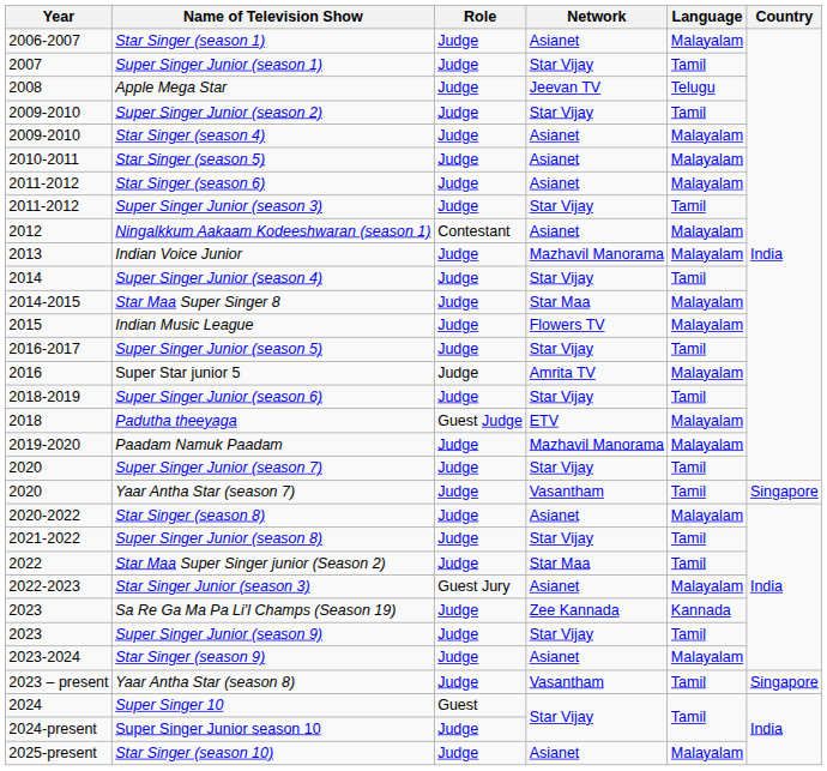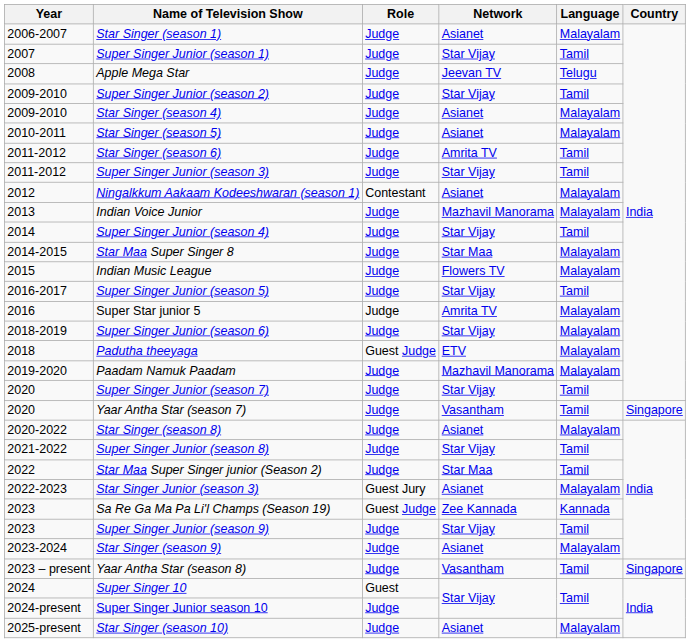 <table class="wikitable">
 <tr>
 <th>Year</th>
 <th>Name of Television Show</th>
 <th>Role</th>
 <th>Network</th>
 <th>Language</th>
 <th>Country</th>
 </tr>
 <tr>
 <td>2006-2007</td>
 <td><em><a href='#'>Star Singer (season 1)</a></em></td>
 <td><a href='#'>Judge</a></td>
 <td><a href='#'>Asianet</a></td>
 <td><a href='#'>Malayalam</a></td>
 <td rowspan="19"> <a href='#'>India</a></td>
 </tr>
 <tr>
 <td>2007</td>
 <td><em><a href='#'>Super Singer Junior (season 1)</a></em></td>
 <td><a href='#'>Judge</a></td>
 <td><a href='#'>Star Vijay</a></td>
 <td><a href='#'>Tamil</a></td>
 </tr>
 <tr>
 <td>2008</td>
 <td><em>Apple Mega Star</em></td>
 <td><a href='#'>Judge</a></td>
 <td><a href='#'>Jeevan TV</a></td>
 <td><a href='#'>Telugu</a></td>
 </tr>
 <tr>
 <td>2009-2010</td>
 <td><em><a href='#'>Super Singer Junior (season 2)</a></em></td>
 <td><a href='#'>Judge</a></td>
 <td><a href='#'>Star Vijay</a></td>
 <td><a href='#'>Tamil</a></td>
 </tr>
 <tr>
 <td>2009-2010</td>
 <td><em><a href='#'>Star Singer (season 4)</a></em></td>
 <td><a href='#'>Judge</a></td>
 <td><a href='#'>Asianet</a></td>
 <td><a href='#'>Malayalam</a></td>
 </tr>
 <tr>
 <td>2010-2011</td>
 <td><em><a href='#'>Star Singer (season 5)</a></em></td>
 <td><a href='#'>Judge</a></td>
 <td><a href='#'>Asianet</a></td>
 <td><a href='#'>Malayalam</a></td>
 </tr>
 <tr>
 <td>2011-2012</td>
 <td><em><a href='#'>Star Singer (season 6)</a></em></td>
 <td><a href='#'>Judge</a></td>
-<td><a href='#'>Asianet</a></td>
-<td><a href='#'>Malayalam</a></td>
+<td><a href='#'>Amrita TV</a></td>
+<td><a href='#'>Tamil</a></td>
 </tr>
 <tr>
 <td>2011-2012</td>
 <td><em><a href='#'>Super Singer Junior (season 3)</a></em></td>
 <td><a href='#'>Judge</a></td>
 <td><a href='#'>Star Vijay</a></td>
 <td><a href='#'>Tamil</a></td>
 </tr>
 <tr>
 <td>2012</td>
 <td><em><a href='#'>Ningalkkum Aakaam Kodeeshwaran (season 1)</a></em></td>
 <td>Contestant</td>
 <td><a href='#'>Asianet</a></td>
 <td><a href='#'>Malayalam</a></td>
 </tr>
 <tr>
 <td>2013</td>
 <td><em>Indian Voice Junior</em></td>
 <td><a href='#'>Judge</a></td>
 <td><a href='#'>Mazhavil Manorama</a></td>
 <td><a href='#'>Malayalam</a></td>
 </tr>
 <tr>
 <td>2014</td>
 <td><em><a href='#'>Super Singer Junior (season 4)</a></em></td>
 <td><a href='#'>Judge</a></td>
 <td><a href='#'>Star Vijay</a></td>
 <td><a href='#'>Tamil</a></td>
 </tr>
 <tr>
 <td>2014-2015</td>
 <td><em><a href='#'>Star Maa</a> Super Singer 8</em> </td>
 <td><a href='#'>Judge</a></td>
 <td><a href='#'>Star Maa</a></td>
 <td><a href='#'>Malayalam</a></td>
 </tr>
 <tr>
 <td>2015</td>
 <td><em>Indian Music League</em></td>
 <td><a href='#'>Judge</a></td>
 <td><a href='#'>Flowers TV</a></td>
 <td><a href='#'>Malayalam</a></td>
 </tr>
 <tr>
 <td>2016-2017</td>
 <td><em><a href='#'>Super Singer Junior (season 5)</a></em></td>
 <td><a href='#'>Judge</a></td>
 <td><a href='#'>Star Vijay</a></td>
 <td><a href='#'>Tamil</a></td>
 </tr>
 <tr>
 <td>2016</td>
 <td>Super Star junior 5</td>
 <td>Judge</td>
 <td><a href='#'>Amrita TV</a></td>
 <td><a href='#'>Malayalam</a></td>
 </tr>
 <tr>
 <td>2018-2019</td>
 <td><em><a href='#'>Super Singer Junior (season 6)</a></em></td>
 <td><a href='#'>Judge</a></td>
 <td><a href='#'>Star Vijay</a></td>
-<td><a href='#'>Tamil</a></td>
+<td><a href='#'>Malayalam</a></td>
 </tr>
 <tr>
 <td>2018</td>
 <td><em><a href='#'>Padutha theeyaga</a></em></td>
 <td>Guest <a href='#'>Judge</a></td>
 <td><a href='#'>ETV</a></td>
 <td><a href='#'>Malayalam</a></td>
 </tr>
 <tr>
 <td>2019-2020</td>
 <td><em>Paadam Namuk Paadam</em></td>
 <td><a href='#'>Judge</a></td>
 <td><a href='#'>Mazhavil Manorama</a></td>
 <td><a href='#'>Malayalam</a></td>
 </tr>
 <tr>
 <td>2020</td>
 <td><em><a href='#'>Super Singer Junior (season 7)</a></em></td>
 <td><a href='#'>Judge</a></td>
 <td><a href='#'>Star Vijay</a></td>
 <td><a href='#'>Tamil</a></td>
 </tr>
 <tr>
 <td>2020</td>
 <td><em>Yaar Antha Star (season 7)</em></td>
 <td><a href='#'>Judge</a></td>
 <td><a href='#'>Vasantham</a></td>
 <td><a href='#'>Tamil</a></td>
 <td> <a href='#'>Singapore</a></td>
 </tr>
 <tr>
 <td>2020-2022</td>
 <td><em><a href='#'>Star Singer (season 8)</a></em></td>
 <td><a href='#'>Judge</a></td>
 <td><a href='#'>Asianet</a></td>
 <td><a href='#'>Malayalam</a></td>
 <td rowspan="7"> <a href='#'>India</a></td>
 </tr>
 <tr>
 <td>2021-2022</td>
 <td><em><a href='#'>Super Singer Junior (season 8)</a></em></td>
 <td><a href='#'>Judge</a></td>
 <td><a href='#'>Star Vijay</a></td>
 <td><a href='#'>Tamil</a></td>
 </tr>
 <tr>
 <td>2022</td>
 <td><em><a href='#'>Star Maa</a> Super Singer junior (Season 2)</em> </td>
 <td><a href='#'>Judge</a></td>
 <td><a href='#'>Star Maa</a></td>
 <td><a href='#'>Tamil</a></td>
 </tr>
 <tr>
 <td>2022-2023</td>
 <td><em><a href='#'>Star Singer Junior (season 3)</a></em></td>
 <td>Guest Jury</td>
 <td><a href='#'>Asianet</a></td>
 <td><a href='#'>Malayalam</a></td>
 </tr>
 <tr>
 <td>2023</td>
 <td><em>Sa Re Ga Ma Pa Li'l Champs (Season 19)</em> </td>
-<td><a href='#'>Judge</a></td>
+<td>Guest <a href='#'>Judge</a></td>
 <td><a href='#'>Zee Kannada</a></td>
 <td><a href='#'>Kannada</a></td>
 </tr>
 <tr>
 <td>2023</td>
 <td><em><a href='#'>Super Singer Junior (season 9)</a></em></td>
 <td><a href='#'>Judge</a></td>
 <td><a href='#'>Star Vijay</a></td>
 <td><a href='#'>Tamil</a></td>
 </tr>
 <tr>
 <td>2023-2024</td>
 <td><em><a href='#'>Star Singer (season 9)</a></em></td>
 <td><a href='#'>Judge</a></td>
 <td><a href='#'>Asianet</a></td>
 <td><a href='#'>Malayalam</a></td>
 </tr>
 <tr>
 <td>2023 – present</td>
 <td><em>Yaar Antha Star (season 8)</em></td>
 <td><a href='#'>Judge</a></td>
 <td><a href='#'>Vasantham</a></td>
 <td><a href='#'>Tamil</a></td>
 <td> <a href='#'>Singapore</a></td>
 </tr>
 <tr>
 <td>2024</td>
 <td><em><a href='#'>Super Singer 10</a></em></td>
 <td>Guest</td>
 <td rowspan="2"><a href='#'>Star Vijay</a></td>
 <td rowspan="2"><a href='#'>Tamil</a></td>
 <td rowspan="3"> <a href='#'>India</a></td>
 </tr>
 <tr>
 <td>2024-present</td>
 <td><a href='#'>Super Singer Junior season 10</a></td>
 <td><a href='#'>Judge</a></td>
 </tr>
 <tr>
 <td>2025-present</td>
 <td><em><a href='#'>Star Singer (season 10)</a></em></td>
 <td><a href='#'>Judge</a></td>
 <td><a href='#'>Asianet</a></td>
 <td><a href='#'>Malayalam</a></td>
 </tr>
 </table>
